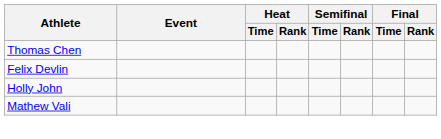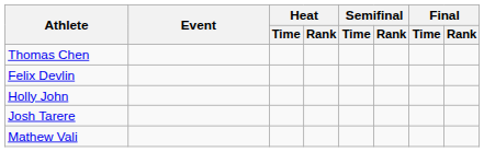 <table class=wikitable style=font-size:90%>
 <tr>
 <th rowspan=2 width=130>Athlete</th>
 <th rowspan=2 width=150>Event</th>
 <th colspan=2>Heat</th>
 <th colspan=2>Semifinal</th>
 <th colspan=2>Final</th>
 </tr>
 <tr style=font-size:95%>
 <th>Time</th>
 <th>Rank</th>
 <th>Time</th>
 <th>Rank</th>
 <th>Time</th>
 <th>Rank</th>
 </tr>
 <tr align=center>
 <td align=left><a href='#'>Thomas Chen</a></td>
 <td style="text-align:left;"></td>
 <td></td>
 <td></td>
 <td></td>
 <td></td>
 <td></td>
 <td></td>
 </tr>
 <tr align=center>
 <td align=left><a href='#'>Felix Devlin</a></td>
 <td style="text-align:left;"></td>
 <td></td>
 <td></td>
 <td></td>
 <td></td>
 <td></td>
 <td></td>
 </tr>
 <tr align=center>
 <td align=left><a href='#'>Holly John</a></td>
 <td style="text-align:left;"></td>
 <td></td>
 <td></td>
 <td></td>
 <td></td>
 <td></td>
 <td></td>
 </tr>
 <tr align=center>
+<td align=left><a href='#'>Josh Tarere</a></td>
+<td style="text-align:left;"></td>
+<td></td>
+<td></td>
+<td></td>
+<td></td>
+<td></td>
+<td></td>
+</tr>
+<tr align=center>
 <td align=left><a href='#'>Mathew Vali</a></td>
 <td style="text-align:left;"></td>
 <td></td>
 <td></td>
 <td></td>
 <td></td>
 <td></td>
 <td></td>
 </tr>
 </table>
